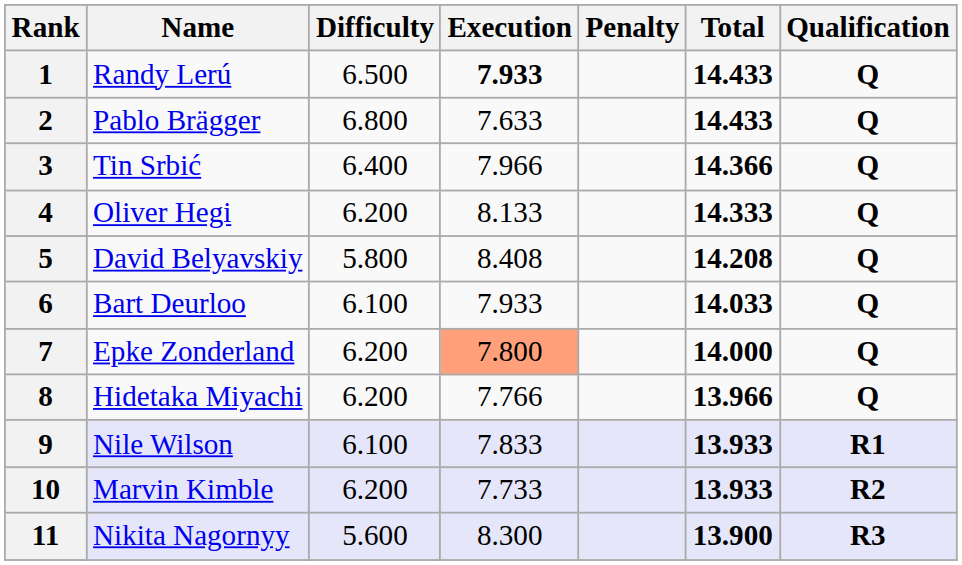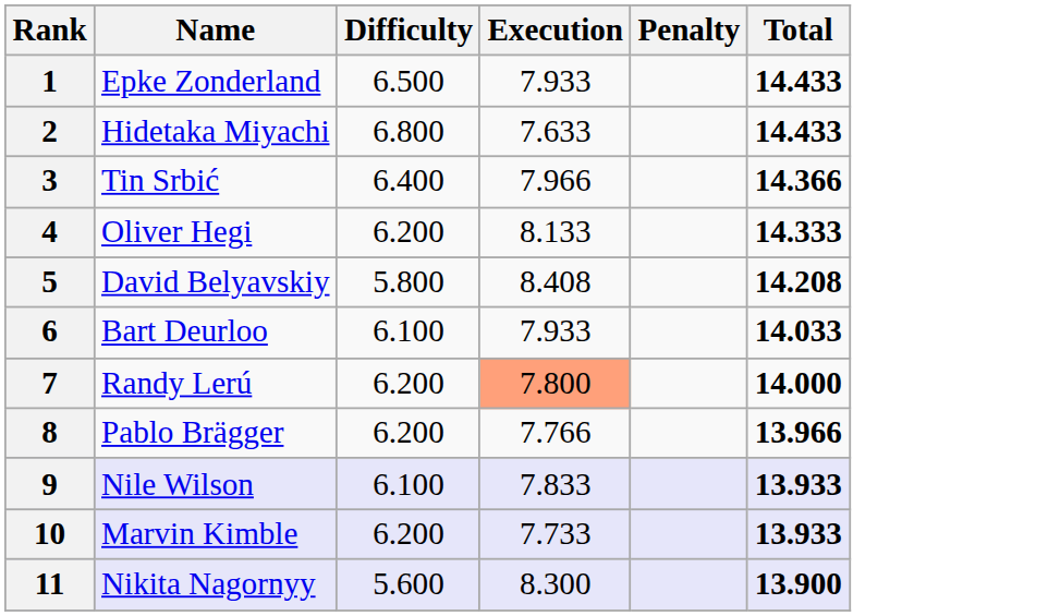 <table class="wikitable sortable" style="text-align:center">
 <tr>
 <th>Rank</th>
 <th>Name</th>
 <th>Difficulty</th>
 <th>Execution</th>
 <th>Penalty</th>
 <th>Total</th>
-<th>Qualification</th>
 </tr>
 <tr>
 <th><strong>1</strong></th>
-<td align="left"> <a href='#'>Randy Lerú</a></td>
+<td align="left"> <a href='#'>Epke Zonderland</a></td>
 <td>6.500</td>
-<td><strong>7.933</strong></td>
+<td>7.933</td>
 <td></td>
 <td><strong>14.433</strong></td>
-<td><strong>Q</strong></td>
 </tr>
 <tr>
 <th><strong>2</strong></th>
-<td align="left"> <a href='#'>Pablo Brägger</a></td>
+<td align="left"> <a href='#'>Hidetaka Miyachi</a></td>
 <td>6.800</td>
 <td>7.633</td>
 <td></td>
 <td><strong>14.433</strong></td>
-<td><strong>Q</strong></td>
 </tr>
 <tr>
 <th><strong>3</strong></th>
 <td align="left"> <a href='#'>Tin Srbić</a></td>
 <td>6.400</td>
 <td>7.966</td>
 <td></td>
 <td><strong>14.366</strong></td>
-<td><strong>Q</strong></td>
 </tr>
 <tr>
 <th><strong>4</strong></th>
 <td align="left"> <a href='#'>Oliver Hegi</a></td>
 <td>6.200</td>
 <td>8.133</td>
 <td></td>
 <td><strong>14.333</strong></td>
-<td><strong>Q</strong></td>
 </tr>
 <tr>
 <th><strong>5</strong></th>
 <td align="left"> <a href='#'>David Belyavskiy</a></td>
 <td>5.800</td>
 <td>8.408</td>
 <td></td>
 <td><strong>14.208</strong></td>
-<td><strong>Q</strong></td>
 </tr>
 <tr>
 <th><strong>6</strong></th>
 <td align="left"> <a href='#'>Bart Deurloo</a></td>
 <td>6.100</td>
 <td>7.933</td>
 <td></td>
 <td><strong>14.033</strong></td>
-<td><strong>Q</strong></td>
 </tr>
 <tr>
 <th><strong>7</strong></th>
-<td align="left"> <a href='#'>Epke Zonderland</a></td>
+<td align="left"> <a href='#'>Randy Lerú</a></td>
 <td>6.200</td>
 <td style="background: lightsalmon;">7.800</td>
 <td></td>
 <td><strong>14.000</strong></td>
-<td><strong>Q</strong></td>
 </tr>
 <tr>
 <th><strong>8</strong></th>
-<td align="left"> <a href='#'>Hidetaka Miyachi</a></td>
+<td align="left"> <a href='#'>Pablo Brägger</a></td>
 <td>6.200</td>
 <td>7.766</td>
 <td></td>
 <td><strong>13.966</strong></td>
-<td><strong>Q</strong></td>
 </tr>
 <tr bgcolor="e6e6fa">
 <th><strong>9</strong></th>
 <td align="left"> <a href='#'>Nile Wilson</a></td>
 <td>6.100</td>
 <td>7.833</td>
 <td></td>
 <td><strong>13.933</strong></td>
-<td><strong>R1</strong></td>
 </tr>
 <tr bgcolor="e6e6fa">
 <th><strong>10</strong></th>
 <td align="left"> <a href='#'>Marvin Kimble</a></td>
 <td>6.200</td>
 <td>7.733</td>
 <td></td>
 <td><strong>13.933</strong></td>
-<td><strong>R2</strong></td>
 </tr>
 <tr bgcolor="e6e6fa">
 <th><strong>11</strong></th>
 <td align="left"> <a href='#'>Nikita Nagornyy</a></td>
 <td>5.600</td>
 <td>8.300</td>
 <td></td>
 <td><strong>13.900</strong></td>
-<td><strong>R3</strong></td>
 </tr>
 </table>
